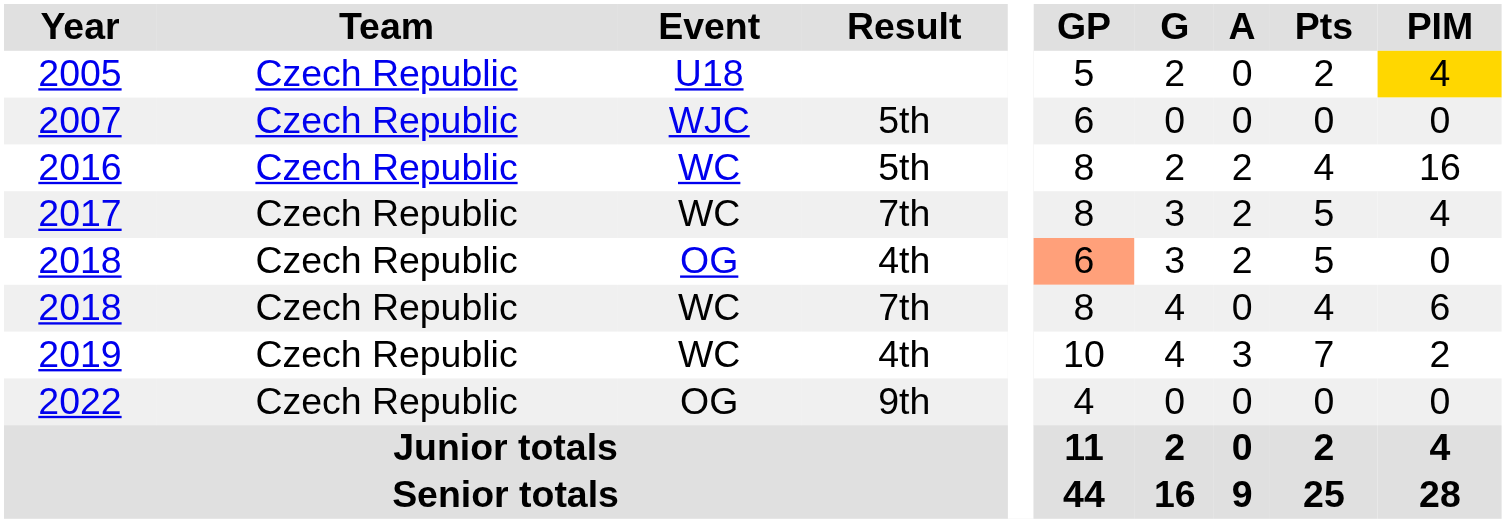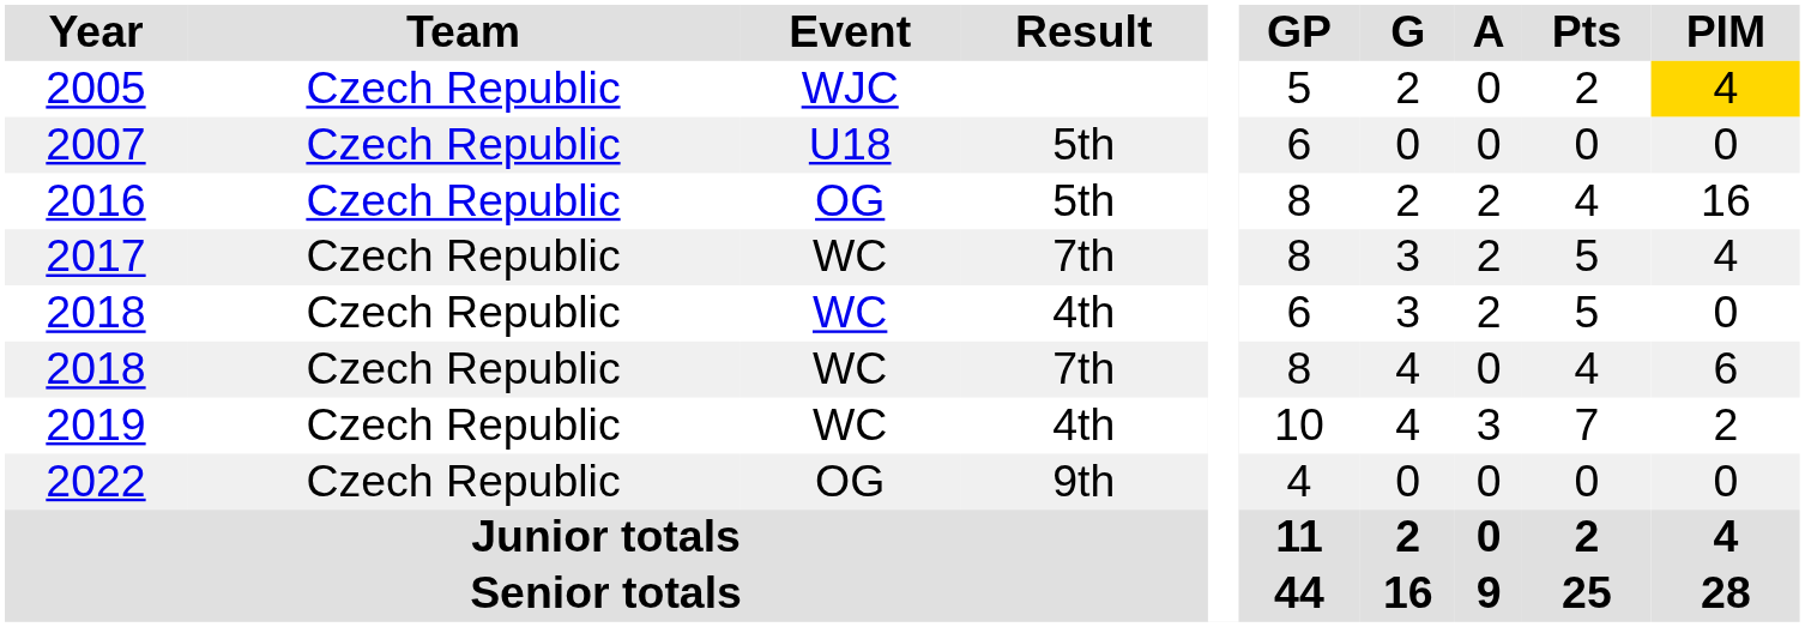 <table border="0" cellpadding="1" cellspacing="0" style="text-align:center; width:40em">
 <tr ALIGN="center" bgcolor="#e0e0e0">
 <th>Year</th>
 <th>Team</th>
 <th>Event</th>
 <th>Result</th>
 <th rowspan="99" bgcolor="#ffffff"> </th>
 <th>GP</th>
 <th>G</th>
 <th>A</th>
 <th>Pts</th>
 <th>PIM</th>
 </tr>
 <tr>
 <td><a href='#'>2005</a></td>
 <td><a href='#'>Czech Republic</a></td>
-<td><a href='#'>U18</a></td>
+<td><a href='#'>WJC</a></td>
 <td></td>
 <td>5</td>
 <td>2</td>
 <td>0</td>
 <td>2</td>
 <td style="background: gold;">4</td>
 </tr>
 <tr bgcolor="#f0f0f0">
 <td><a href='#'>2007</a></td>
 <td><a href='#'>Czech Republic</a></td>
-<td><a href='#'>WJC</a></td>
+<td><a href='#'>U18</a></td>
 <td>5th</td>
 <td>6</td>
 <td>0</td>
 <td>0</td>
 <td>0</td>
 <td>0</td>
 </tr>
 <tr>
 <td><a href='#'>2016</a></td>
 <td><a href='#'>Czech Republic</a></td>
-<td><a href='#'>WC</a></td>
+<td><a href='#'>OG</a></td>
 <td>5th</td>
 <td>8</td>
 <td>2</td>
 <td>2</td>
 <td>4</td>
 <td>16</td>
 </tr>
 <tr bgcolor="#f0f0f0">
 <td><a href='#'>2017</a></td>
 <td>Czech Republic</td>
 <td>WC</td>
 <td>7th</td>
 <td>8</td>
 <td>3</td>
 <td>2</td>
 <td>5</td>
 <td>4</td>
 </tr>
 <tr>
 <td><a href='#'>2018</a></td>
 <td>Czech Republic</td>
-<td><a href='#'>OG</a></td>
+<td><a href='#'>WC</a></td>
 <td>4th</td>
-<td style="background: lightsalmon;">6</td>
+<td>6</td>
 <td>3</td>
 <td>2</td>
 <td>5</td>
 <td>0</td>
 </tr>
 <tr bgcolor="#f0f0f0">
 <td><a href='#'>2018</a></td>
 <td>Czech Republic</td>
 <td>WC</td>
 <td>7th</td>
 <td>8</td>
 <td>4</td>
 <td>0</td>
 <td>4</td>
 <td>6</td>
 </tr>
 <tr>
 <td><a href='#'>2019</a></td>
 <td>Czech Republic</td>
 <td>WC</td>
 <td>4th</td>
 <td>10</td>
 <td>4</td>
 <td>3</td>
 <td>7</td>
 <td>2</td>
 </tr>
 <tr bgcolor="#f0f0f0">
 <td><a href='#'>2022</a></td>
 <td>Czech Republic</td>
 <td>OG</td>
 <td>9th</td>
 <td>4</td>
 <td>0</td>
 <td>0</td>
 <td>0</td>
 <td>0</td>
 </tr>
 <tr bgcolor="#e0e0e0">
 <th colspan="4">Junior totals</th>
 <th>11</th>
 <th>2</th>
 <th>0</th>
 <th>2</th>
 <th>4</th>
 </tr>
 <tr bgcolor="#e0e0e0">
 <th colspan="4">Senior totals</th>
 <th>44</th>
 <th>16</th>
 <th>9</th>
 <th>25</th>
 <th>28</th>
 </tr>
 </table>
